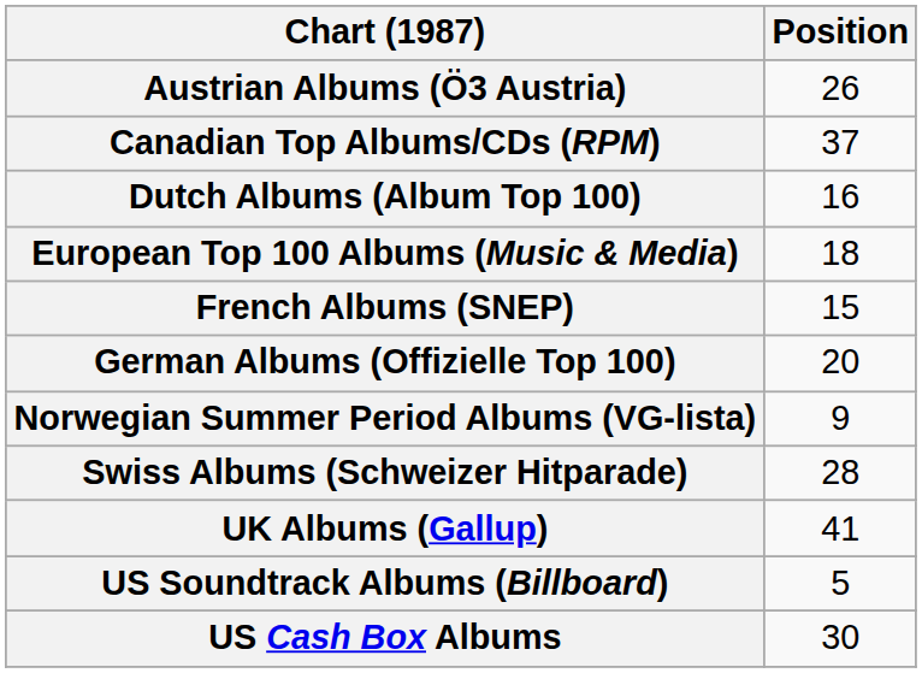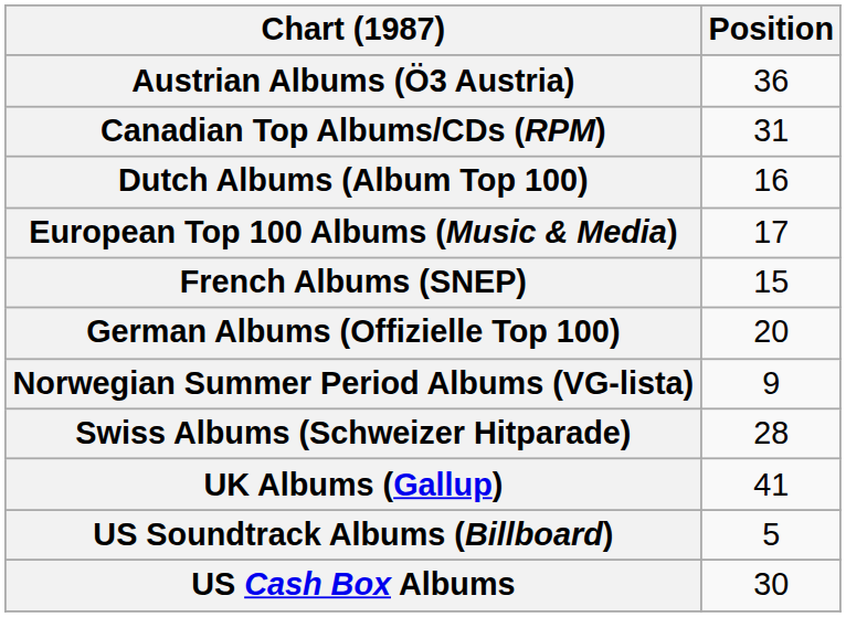 <table class="wikitable sortable plainrowheaders" style="text-align:center;">
 <tr>
 <th scope="col">Chart (1987)</th>
 <th scope="col">Position</th>
 </tr>
 <tr>
 <th scope="row">Austrian Albums (Ö3 Austria)</th>
-<td>26</td>
+<td>36</td>
 </tr>
 <tr>
 <th scope="row">Canadian Top Albums/CDs (<em>RPM</em>)</th>
-<td>37</td>
+<td>31</td>
 </tr>
 <tr>
 <th scope="row">Dutch Albums (Album Top 100)</th>
 <td>16</td>
 </tr>
 <tr>
 <th scope="row">European Top 100 Albums (<em>Music & Media</em>)</th>
-<td>18</td>
+<td>17</td>
 </tr>
 <tr>
 <th scope="row">French Albums (SNEP)</th>
 <td>15</td>
 </tr>
 <tr>
 <th scope="row">German Albums (Offizielle Top 100)</th>
 <td>20</td>
 </tr>
 <tr>
 <th scope="row">Norwegian Summer Period Albums (VG-lista)</th>
 <td>9</td>
 </tr>
 <tr>
 <th scope="row">Swiss Albums (Schweizer Hitparade)</th>
 <td>28</td>
 </tr>
 <tr>
 <th scope="row">UK Albums (<a href='#'>Gallup</a>)</th>
 <td>41</td>
 </tr>
 <tr>
 <th scope="row">US Soundtrack Albums (<em>Billboard</em>)</th>
 <td>5</td>
 </tr>
 <tr>
 <th scope="row">US <em><a href='#'>Cash Box</a></em> Albums</th>
 <td>30</td>
 </tr>
 </table>
